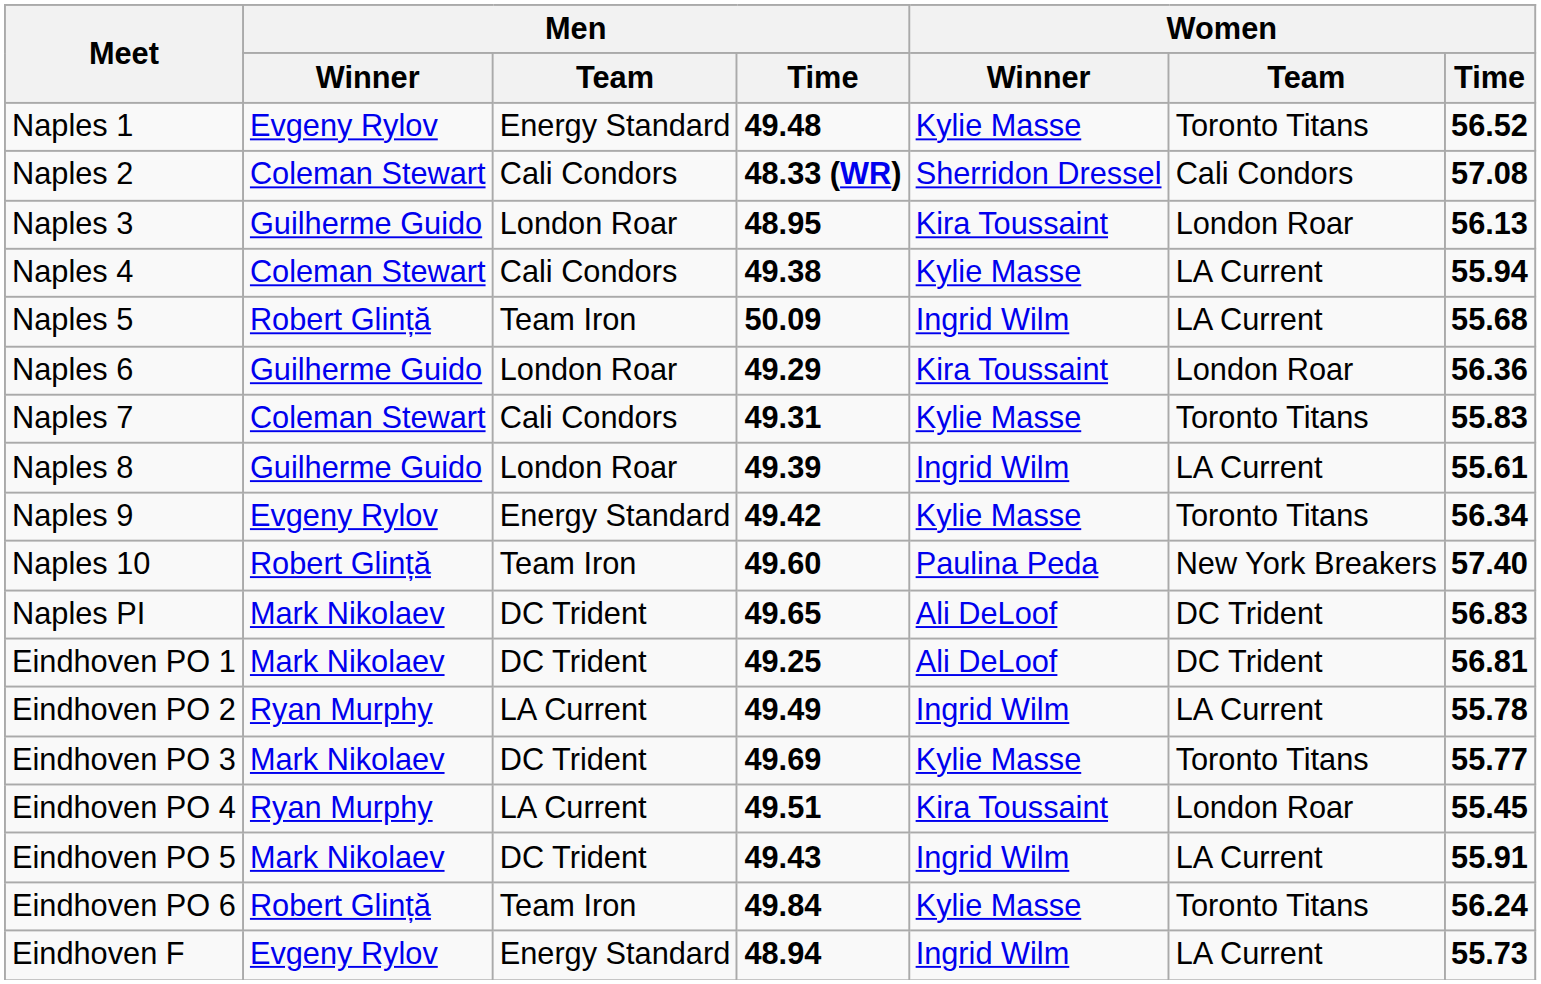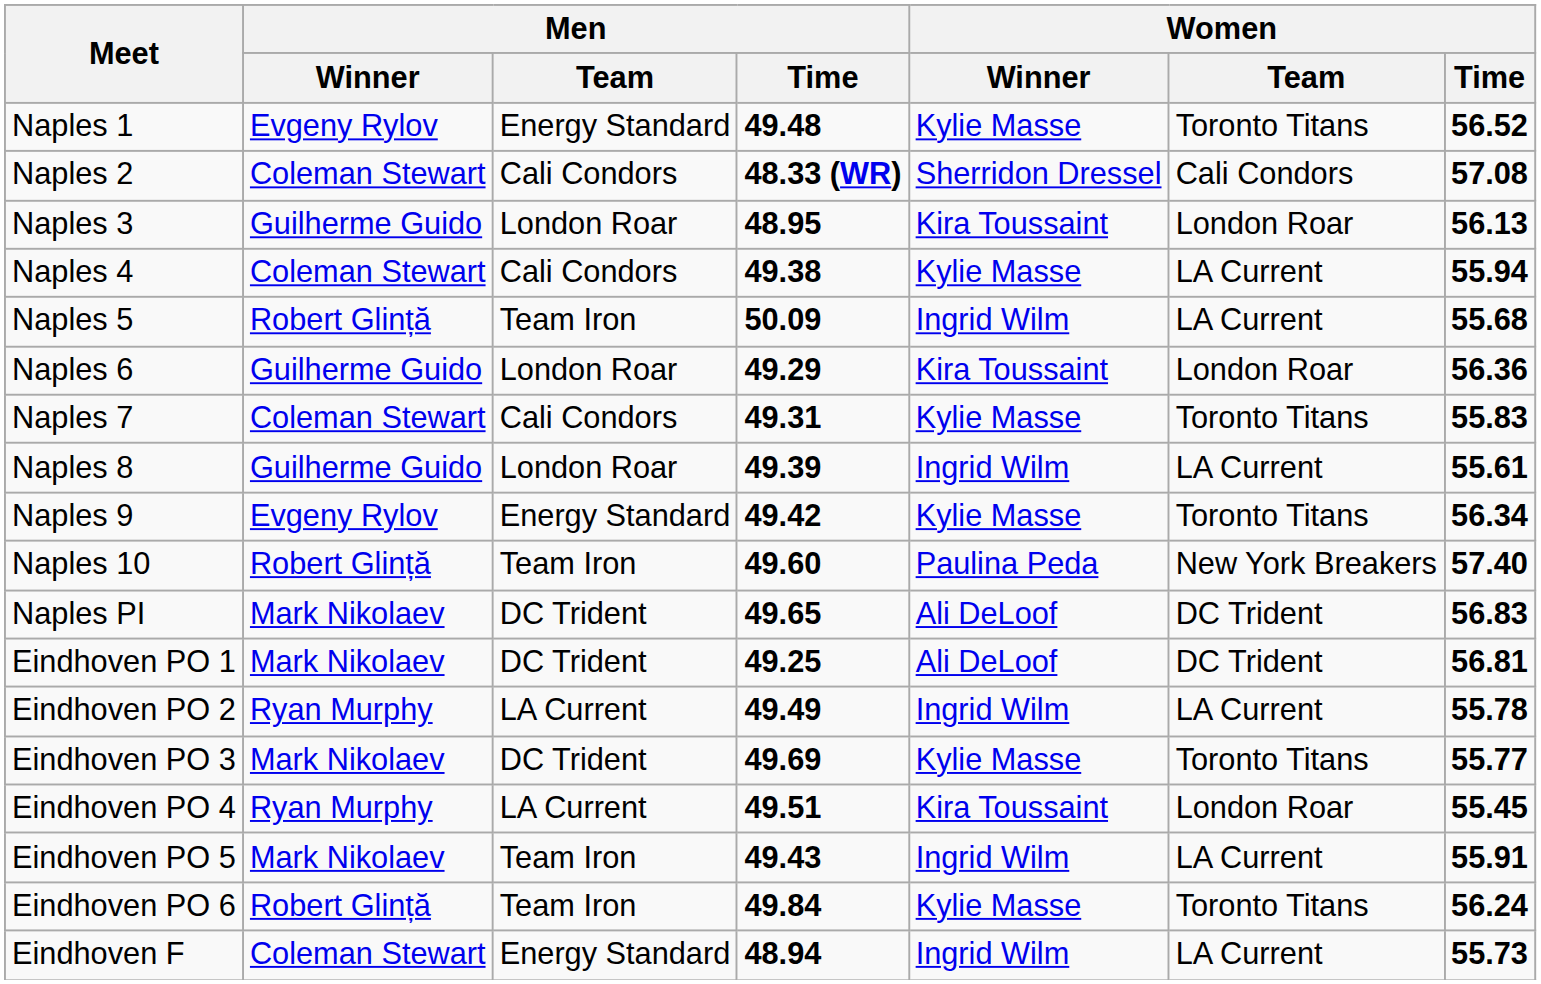 <table class="wikitable">
 <tr>
 <th rowspan="2">Meet</th>
 <th colspan="3">Men</th>
 <th colspan="3">Women</th>
 </tr>
 <tr>
 <th>Winner</th>
 <th>Team</th>
 <th>Time</th>
 <th>Winner</th>
 <th>Team</th>
 <th>Time</th>
 </tr>
 <tr>
 <td>Naples 1</td>
 <td> <a href='#'>Evgeny Rylov</a></td>
 <td> Energy Standard</td>
 <td><strong>49.48 </strong></td>
 <td> <a href='#'>Kylie Masse</a></td>
 <td> Toronto Titans</td>
 <td><strong> 56.52 </strong></td>
 </tr>
 <tr>
 <td>Naples 2</td>
 <td> <a href='#'>Coleman Stewart</a></td>
 <td> Cali Condors</td>
 <td><strong>48.33 (<a href='#'>WR</a>) </strong></td>
 <td> <a href='#'>Sherridon Dressel</a></td>
 <td> Cali Condors</td>
 <td><strong> 57.08 </strong></td>
 </tr>
 <tr>
 <td>Naples 3</td>
 <td> <a href='#'>Guilherme Guido</a></td>
 <td> London Roar</td>
 <td><strong>48.95 </strong></td>
 <td> <a href='#'>Kira Toussaint</a></td>
 <td> London Roar</td>
 <td><strong> 56.13 </strong></td>
 </tr>
 <tr>
 <td>Naples 4</td>
 <td> <a href='#'>Coleman Stewart</a></td>
 <td> Cali Condors</td>
 <td><strong>49.38 </strong></td>
 <td> <a href='#'>Kylie Masse</a></td>
 <td> LA Current</td>
 <td><strong> 55.94 </strong></td>
 </tr>
 <tr>
 <td>Naples 5</td>
 <td> <a href='#'>Robert Glință</a></td>
 <td> Team Iron</td>
 <td><strong> 50.09 </strong></td>
 <td> <a href='#'>Ingrid Wilm</a></td>
 <td> LA Current</td>
 <td><strong>55.68</strong></td>
 </tr>
 <tr>
 <td>Naples 6</td>
 <td> <a href='#'>Guilherme Guido</a></td>
 <td> London Roar</td>
 <td><strong>49.29 </strong></td>
 <td> <a href='#'>Kira Toussaint</a></td>
 <td> London Roar</td>
 <td><strong> 56.36 </strong></td>
 </tr>
 <tr>
 <td>Naples 7</td>
 <td> <a href='#'>Coleman Stewart</a></td>
 <td> Cali Condors</td>
 <td><strong>49.31 </strong></td>
 <td> <a href='#'>Kylie Masse</a></td>
 <td> Toronto Titans</td>
 <td><strong> 55.83 </strong></td>
 </tr>
 <tr>
 <td>Naples 8</td>
 <td> <a href='#'>Guilherme Guido</a></td>
 <td> London Roar</td>
 <td><strong> 49.39 </strong></td>
 <td> <a href='#'>Ingrid Wilm</a></td>
 <td> LA Current</td>
 <td><strong>55.61</strong></td>
 </tr>
 <tr>
 <td>Naples 9</td>
 <td> <a href='#'>Evgeny Rylov</a></td>
 <td> Energy Standard</td>
 <td><strong>49.42 </strong></td>
 <td> <a href='#'>Kylie Masse</a></td>
 <td> Toronto Titans</td>
 <td><strong> 56.34 </strong></td>
 </tr>
 <tr>
 <td>Naples 10</td>
 <td> <a href='#'>Robert Glință</a></td>
 <td> Team Iron</td>
 <td><strong>49.60</strong></td>
 <td> <a href='#'>Paulina Peda</a></td>
 <td> New York Breakers</td>
 <td><strong> 57.40 </strong></td>
 </tr>
 <tr>
 <td>Naples PI</td>
 <td> <a href='#'>Mark Nikolaev</a></td>
 <td> DC Trident</td>
 <td><strong>49.65 </strong></td>
 <td> <a href='#'>Ali DeLoof</a></td>
 <td> DC Trident</td>
 <td><strong> 56.83 </strong></td>
 </tr>
 <tr>
 <td>Eindhoven PO 1</td>
 <td> <a href='#'>Mark Nikolaev</a></td>
 <td> DC Trident</td>
 <td><strong>49.25 </strong></td>
 <td> <a href='#'>Ali DeLoof</a></td>
 <td> DC Trident</td>
 <td><strong> 56.81 </strong></td>
 </tr>
 <tr>
 <td>Eindhoven PO 2</td>
 <td> <a href='#'>Ryan Murphy</a></td>
 <td> LA Current</td>
 <td><strong>49.49 </strong></td>
 <td> <a href='#'>Ingrid Wilm</a></td>
 <td> LA Current</td>
 <td><strong> 55.78 </strong></td>
 </tr>
 <tr>
 <td>Eindhoven PO 3</td>
 <td> <a href='#'>Mark Nikolaev</a></td>
 <td> DC Trident</td>
 <td><strong>49.69 </strong></td>
 <td> <a href='#'>Kylie Masse</a></td>
 <td> Toronto Titans</td>
 <td><strong> 55.77 </strong></td>
 </tr>
 <tr>
 <td>Eindhoven PO 4</td>
 <td> <a href='#'>Ryan Murphy</a></td>
 <td> LA Current</td>
 <td><strong>49.51 </strong></td>
 <td> <a href='#'>Kira Toussaint</a></td>
 <td> London Roar</td>
 <td><strong> 55.45 </strong></td>
 </tr>
 <tr>
 <td>Eindhoven PO 5</td>
 <td> <a href='#'>Mark Nikolaev</a></td>
-<td> DC Trident</td>
+<td> Team Iron</td>
 <td><strong>49.43 </strong></td>
 <td> <a href='#'>Ingrid Wilm</a></td>
 <td> LA Current</td>
 <td><strong> 55.91 </strong></td>
 </tr>
 <tr>
 <td>Eindhoven PO 6</td>
 <td> <a href='#'>Robert Glință</a></td>
 <td> Team Iron</td>
 <td><strong>49.84 </strong></td>
 <td> <a href='#'>Kylie Masse</a></td>
 <td> Toronto Titans</td>
 <td><strong> 56.24 </strong></td>
 </tr>
 <tr>
 <td>Eindhoven F</td>
-<td> <a href='#'>Evgeny Rylov</a></td>
+<td> <a href='#'>Coleman Stewart</a></td>
 <td> Energy Standard</td>
 <td><strong>48.94 </strong></td>
 <td> <a href='#'>Ingrid Wilm</a></td>
 <td> LA Current</td>
 <td><strong> 55.73 </strong></td>
 </tr>
 </table>
